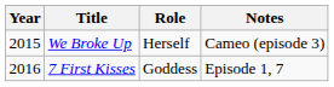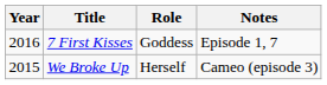 <table class="wikitable sortable">
 <tr>
 <th>Year</th>
 <th>Title</th>
 <th>Role</th>
 <th>Notes</th>
 </tr>
 <tr>
+<td>2016</td>
+<td><em><a href='#'>7 First Kisses</a></em></td>
+<td>Goddess</td>
+<td>Episode 1, 7</td>
+</tr>
+<tr>
 <td>2015</td>
 <td><em><a href='#'>We Broke Up</a></em></td>
 <td>Herself</td>
 <td>Cameo (episode 3)</td>
 </tr>
-<tr>
-<td>2016</td>
-<td><em><a href='#'>7 First Kisses</a></em></td>
-<td>Goddess</td>
-<td>Episode 1, 7</td>
-</tr>
 </table>
